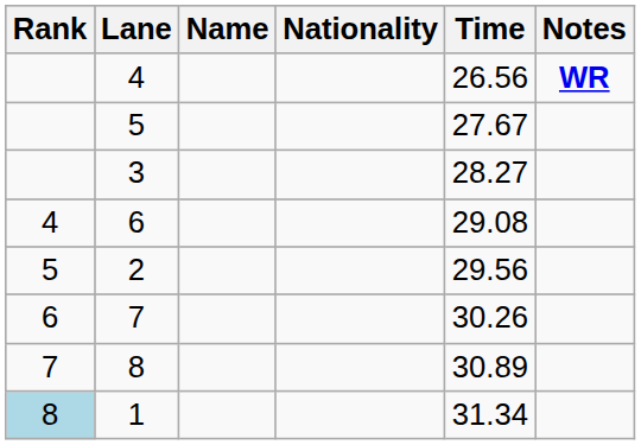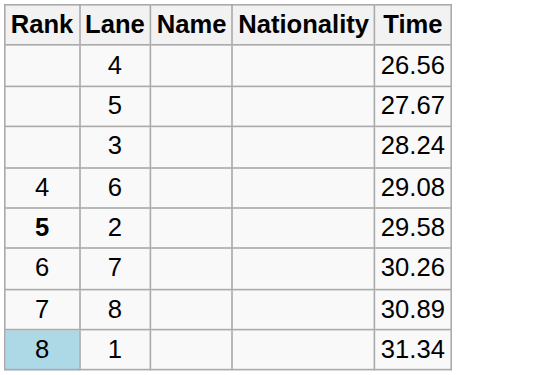 <table class="wikitable sortable" style="text-align:center">
 <tr>
 <th>Rank</th>
 <th>Lane</th>
 <th>Name</th>
 <th>Nationality</th>
 <th>Time</th>
-<th>Notes</th>
 </tr>
 <tr>
 <td></td>
 <td>4</td>
 <td align="left"></td>
 <td align="left"></td>
 <td>26.56</td>
-<td><strong><a href='#'>WR</a></strong></td>
 </tr>
 <tr>
 <td></td>
 <td>5</td>
 <td align="left"></td>
 <td align="left"></td>
 <td>27.67</td>
-<td></td>
 </tr>
 <tr>
 <td></td>
 <td>3</td>
 <td align="left"></td>
 <td align="left"></td>
-<td>28.27</td>
-<td></td>
+<td>28.24</td>
 </tr>
 <tr>
 <td>4</td>
 <td>6</td>
 <td align="left"></td>
 <td align="left"></td>
 <td>29.08</td>
-<td></td>
 </tr>
 <tr>
-<td>5</td>
+<td><strong>5</strong></td>
 <td>2</td>
 <td align="left"></td>
 <td align="left"></td>
-<td>29.56</td>
-<td></td>
+<td>29.58</td>
 </tr>
 <tr>
 <td>6</td>
 <td>7</td>
 <td align="left"></td>
 <td align="left"></td>
 <td>30.26</td>
-<td></td>
 </tr>
 <tr>
 <td>7</td>
 <td>8</td>
 <td align="left"></td>
 <td align="left"></td>
 <td>30.89</td>
-<td></td>
 </tr>
 <tr>
 <td style="background: lightblue;">8</td>
 <td>1</td>
 <td align="left"></td>
 <td align="left"></td>
 <td>31.34</td>
-<td></td>
 </tr>
 </table>
